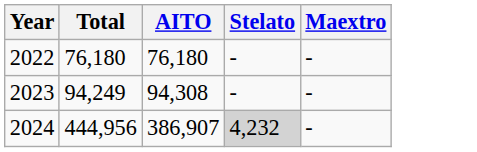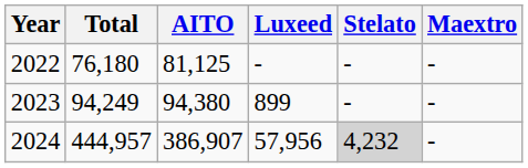 <table class="wikitable">
 <tr>
 <th>Year</th>
 <th>Total</th>
 <th><a href='#'>AITO</a></th>
+<th><a href='#'>Luxeed</a></th>
 <th><a href='#'>Stelato</a></th>
 <th><a href='#'>Maextro</a></th>
 </tr>
 <tr>
 <td>2022</td>
 <td>76,180</td>
-<td>76,180</td>
+<td>81,125</td>
+<td>-</td>
 <td>-</td>
 <td>-</td>
 </tr>
 <tr>
 <td>2023</td>
 <td>94,249</td>
-<td>94,308</td>
+<td>94,380</td>
+<td>899</td>
 <td>-</td>
 <td>-</td>
 </tr>
 <tr>
 <td>2024</td>
-<td>444,956</td>
+<td>444,957</td>
 <td>386,907</td>
+<td>57,956</td>
 <td style="background: lightgrey;">4,232</td>
 <td>-</td>
 </tr>
 </table>
